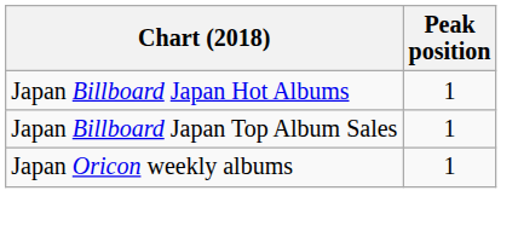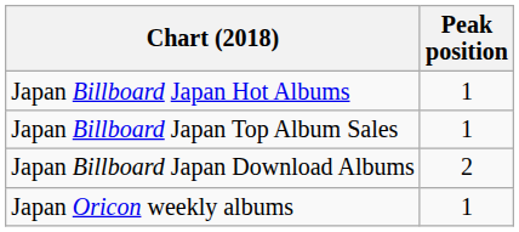 <table class="wikitable sortable">
 <tr>
 <th>Chart (2018)</th>
 <th>Peak<br>position</th>
 </tr>
 <tr>
 <td>Japan <em><a href='#'>Billboard</a></em> <a href='#'>Japan Hot Albums</a></td>
 <td style="text-align:center;">1</td>
 </tr>
 <tr>
 <td>Japan <em><a href='#'>Billboard</a></em> Japan Top Album Sales</td>
 <td style="text-align:center;">1</td>
 </tr>
 <tr>
+<td>Japan <em>Billboard</em> Japan Download Albums</td>
+<td style="text-align:center;">2</td>
+</tr>
+<tr>
 <td>Japan <em><a href='#'>Oricon</a></em> weekly albums</td>
 <td style="text-align:center;">1</td>
 </tr>
 </table>
